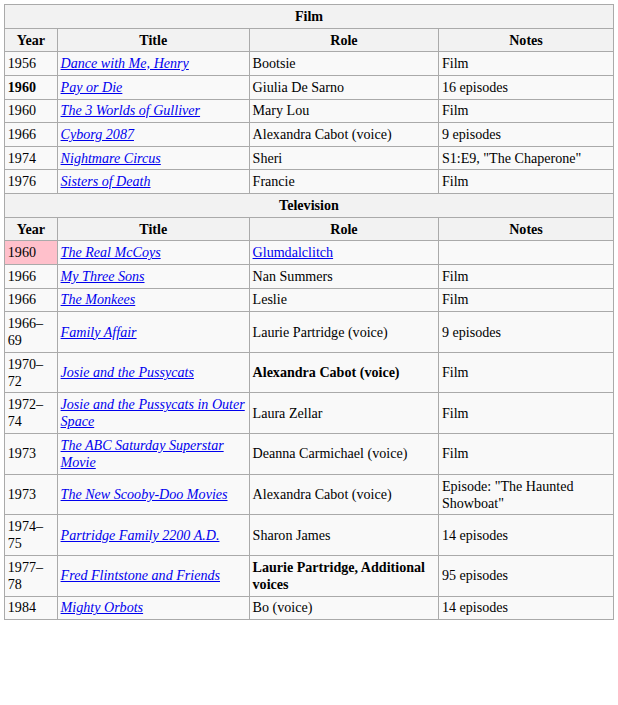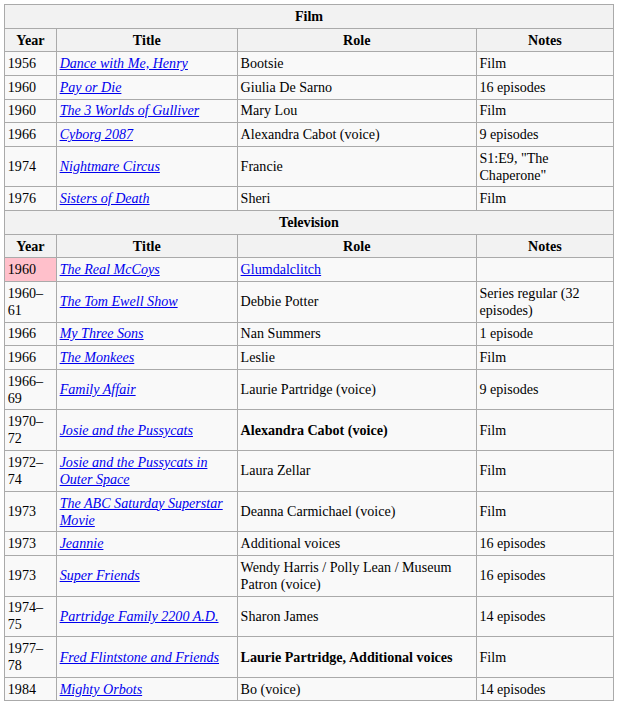 <table class="wikitable" style="font-size: 88%">
 <tr>
 <th colspan=4>Film</th>
 </tr>
 <tr style="text-align:center;">
 <th>Year</th>
 <th>Title</th>
 <th>Role</th>
 <th>Notes</th>
 </tr>
 <tr>
 <td>1956</td>
 <td><em><a href='#'>Dance with Me, Henry</a></em></td>
 <td>Bootsie</td>
 <td>Film</td>
 </tr>
 <tr>
-<td><strong>1960</strong></td>
+<td>1960</td>
 <td><em><a href='#'>Pay or Die</a></em></td>
 <td>Giulia De Sarno</td>
 <td>16 episodes</td>
 </tr>
 <tr>
 <td>1960</td>
 <td><em><a href='#'>The 3 Worlds of Gulliver</a></em></td>
 <td>Mary Lou</td>
 <td>Film</td>
 </tr>
 <tr>
 <td>1966</td>
 <td><em><a href='#'>Cyborg 2087</a></em></td>
 <td>Alexandra Cabot (voice)</td>
 <td>9 episodes</td>
 </tr>
 <tr>
 <td>1974</td>
 <td><em><a href='#'>Nightmare Circus</a></em></td>
-<td>Sheri</td>
+<td>Francie</td>
 <td>S1:E9, "The Chaperone"</td>
 </tr>
 <tr>
 <td>1976</td>
 <td><em><a href='#'>Sisters of Death</a></em></td>
-<td>Francie</td>
+<td>Sheri</td>
 <td>Film</td>
 </tr>
 <tr>
 <th colspan=4>Television</th>
 </tr>
 <tr style="text-align:center;">
 <th>Year</th>
 <th>Title</th>
 <th>Role</th>
 <th>Notes</th>
 </tr>
 <tr>
 <td style="background: pink;">1960</td>
 <td><em><a href='#'>The Real McCoys</a></em></td>
 <td><a href='#'>Glumdalclitch</a></td>
 <td></td>
 </tr>
 <tr>
+<td>1960–61</td>
+<td><em><a href='#'>The Tom Ewell Show</a></em></td>
+<td>Debbie Potter</td>
+<td>Series regular (32 episodes)</td>
+</tr>
+<tr>
 <td>1966</td>
 <td><em><a href='#'>My Three Sons</a></em></td>
 <td>Nan Summers</td>
-<td>Film</td>
+<td>1 episode</td>
 </tr>
 <tr>
 <td>1966</td>
 <td><em><a href='#'>The Monkees</a></em></td>
 <td>Leslie</td>
 <td>Film</td>
 </tr>
 <tr>
 <td>1966–69</td>
 <td><em><a href='#'>Family Affair</a></em></td>
 <td>Laurie Partridge (voice)</td>
 <td>9 episodes</td>
 </tr>
 <tr>
 <td>1970–72</td>
 <td><em><a href='#'>Josie and the Pussycats</a></em></td>
 <td><strong>Alexandra Cabot (voice)</strong></td>
 <td>Film</td>
 </tr>
 <tr>
 <td>1972–74</td>
 <td><em><a href='#'>Josie and the Pussycats in Outer Space</a></em></td>
 <td>Laura Zellar</td>
 <td>Film</td>
 </tr>
 <tr>
 <td>1973</td>
 <td><em><a href='#'>The ABC Saturday Superstar Movie</a></em></td>
 <td>Deanna Carmichael (voice)</td>
 <td>Film</td>
 </tr>
 <tr>
 <td>1973</td>
-<td><em><a href='#'>The New Scooby-Doo Movies</a></em></td>
-<td>Alexandra Cabot (voice)</td>
-<td>Episode: "The Haunted Showboat"</td>
+<td><em><a href='#'>Jeannie</a></em></td>
+<td>Additional voices</td>
+<td>16 episodes</td>
+</tr>
+<tr>
+<td>1973</td>
+<td><em><a href='#'>Super Friends</a></em></td>
+<td>Wendy Harris / Polly Lean / Museum Patron (voice)</td>
+<td>16 episodes</td>
 </tr>
 <tr>
 <td>1974–75</td>
 <td><em><a href='#'>Partridge Family 2200 A.D.</a></em></td>
 <td>Sharon James</td>
 <td>14 episodes</td>
 </tr>
 <tr>
 <td>1977–78</td>
 <td><em><a href='#'>Fred Flintstone and Friends</a></em></td>
 <td><strong>Laurie Partridge, Additional voices</strong></td>
-<td>95 episodes</td>
+<td>Film</td>
 </tr>
 <tr>
 <td>1984</td>
 <td><em><a href='#'>Mighty Orbots</a></em></td>
 <td>Bo (voice)</td>
 <td>14 episodes</td>
 </tr>
 </table>
